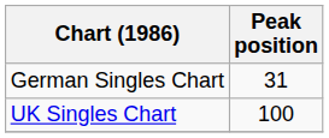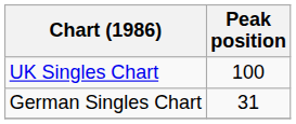 <table class="wikitable sortable">
 <tr>
 <th align="left">Chart (1986)</th>
 <th align="center">Peak<br>position</th>
 </tr>
 <tr>
+<td align="left"><a href='#'>UK Singles Chart</a></td>
+<td align="center">100</td>
+</tr>
+<tr>
 <td align="left">German Singles Chart</td>
 <td align="center">31</td>
 </tr>
 <tr>
-<td align="left"><a href='#'>UK Singles Chart</a></td>
-<td align="center">100</td>
-</tr>
-<tr>
 </tr>
 </table>
